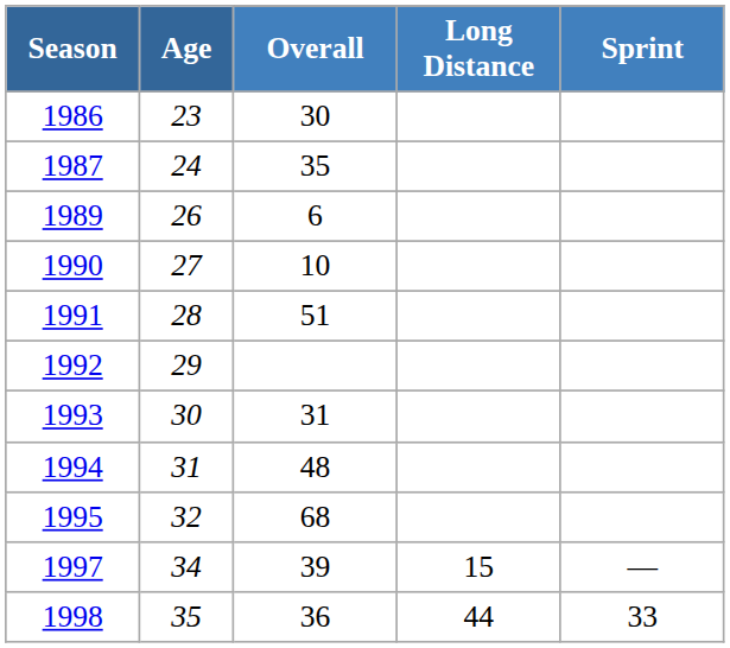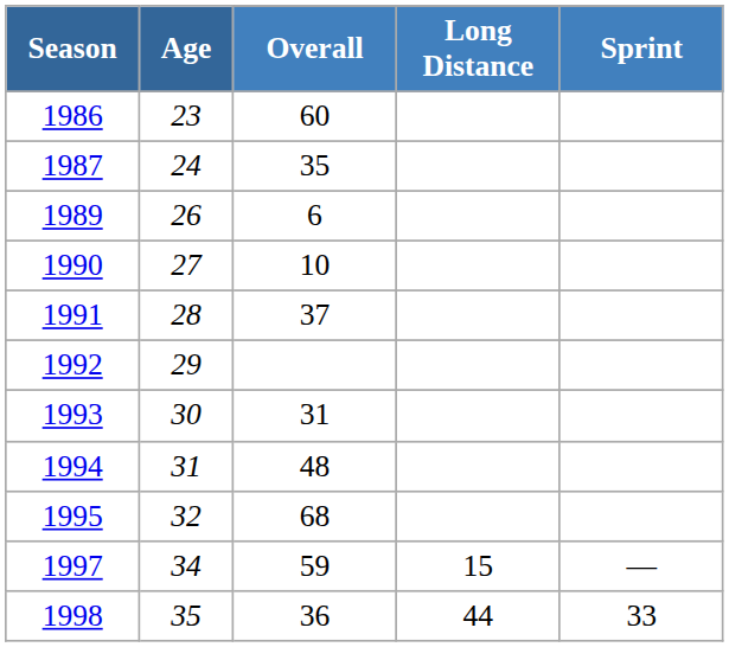 <table class="wikitable" style="font-size:95%; text-align:center; border:grey solid 1px; border-collapse:collapse; background:#ffffff;">
 <tr>
 <th style="background-color:#369; color:white; width:60px;" rowspan="2"> Season </th>
 <th style="background-color:#369; color:white; width:40px;" rowspan="2"> Age </th>
 </tr>
 <tr>
 <th style="background-color:#4180be; color:white; width:75px;">Overall</th>
 <th style="background-color:#4180be; color:white; width:75px;">Long Distance</th>
 <th style="background-color:#4180be; color:white; width:75px;">Sprint</th>
 </tr>
 <tr>
 <td><a href='#'>1986</a></td>
 <td><em>23</em></td>
-<td>30</td>
+<td>60</td>
 <td></td>
 <td></td>
 </tr>
 <tr>
 <td><a href='#'>1987</a></td>
 <td><em>24</em></td>
 <td>35</td>
 <td></td>
 <td></td>
 </tr>
 <tr>
 <td><a href='#'>1989</a></td>
 <td><em>26</em></td>
 <td>6</td>
 <td></td>
 <td></td>
 </tr>
 <tr>
 <td><a href='#'>1990</a></td>
 <td><em>27</em></td>
 <td>10</td>
 <td></td>
 <td></td>
 </tr>
 <tr>
 <td><a href='#'>1991</a></td>
 <td><em>28</em></td>
-<td>51</td>
+<td>37</td>
 <td></td>
 <td></td>
 </tr>
 <tr>
 <td><a href='#'>1992</a></td>
 <td><em>29</em></td>
 <td></td>
 <td></td>
 <td></td>
 </tr>
 <tr>
 <td><a href='#'>1993</a></td>
 <td><em>30</em></td>
 <td>31</td>
 <td></td>
 <td></td>
 </tr>
 <tr>
 <td><a href='#'>1994</a></td>
 <td><em>31</em></td>
 <td>48</td>
 <td></td>
 <td></td>
 </tr>
 <tr>
 <td><a href='#'>1995</a></td>
 <td><em>32</em></td>
 <td>68</td>
 <td></td>
 <td></td>
 </tr>
 <tr>
 <td><a href='#'>1997</a></td>
 <td><em>34</em></td>
-<td>39</td>
+<td>59</td>
 <td>15</td>
 <td>—</td>
 </tr>
 <tr>
 <td><a href='#'>1998</a></td>
 <td><em>35</em></td>
 <td>36</td>
 <td>44</td>
 <td>33</td>
 </tr>
 </table>
